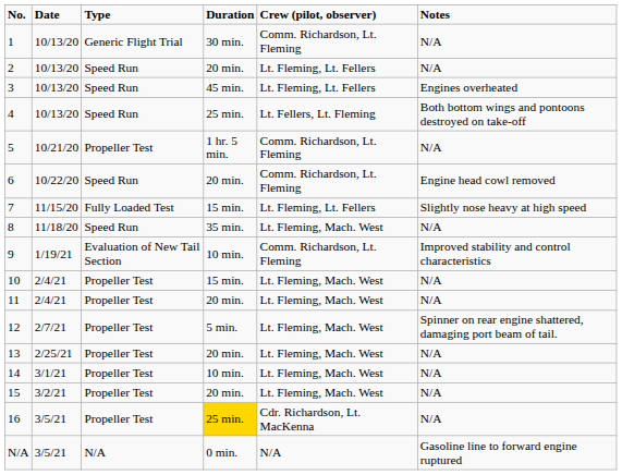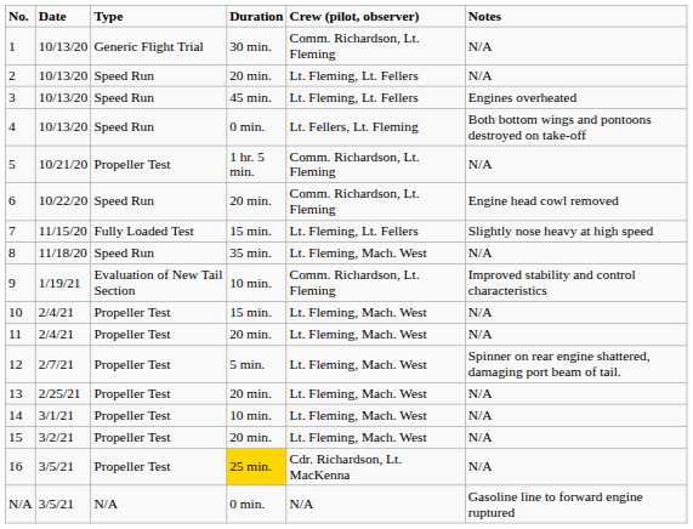 <table class="wikitable">
 <tr>
 <td width="20"><strong>No.</strong></td>
 <td width="40"><strong>Date</strong></td>
 <td width="150"><strong>Type</strong></td>
 <td width="50"><strong>Duration</strong></td>
 <td width="200"><strong>Crew (pilot, observer)</strong></td>
 <td width="250"><strong>Notes</strong></td>
 </tr>
 <tr>
 <td>1</td>
 <td>10/13/20</td>
 <td>Generic Flight Trial</td>
 <td>30 min.</td>
 <td>Comm. Richardson, Lt. Fleming</td>
 <td>N/A</td>
 </tr>
 <tr>
 <td>2</td>
 <td>10/13/20</td>
 <td>Speed Run</td>
 <td>20 min.</td>
 <td>Lt. Fleming, Lt. Fellers</td>
 <td>N/A</td>
 </tr>
 <tr>
 <td>3</td>
 <td>10/13/20</td>
 <td>Speed Run</td>
 <td>45 min.</td>
 <td>Lt. Fleming, Lt. Fellers</td>
 <td>Engines overheated</td>
 </tr>
 <tr>
 <td>4</td>
 <td>10/13/20</td>
 <td>Speed Run</td>
-<td>25 min.</td>
+<td>0 min.</td>
 <td>Lt. Fellers, Lt. Fleming</td>
 <td>Both bottom wings and pontoons destroyed on take-off</td>
 </tr>
 <tr>
 <td>5</td>
 <td>10/21/20</td>
 <td>Propeller Test</td>
 <td>1 hr. 5 min.</td>
 <td>Comm. Richardson, Lt. Fleming</td>
 <td>N/A</td>
 </tr>
 <tr>
 <td>6</td>
 <td>10/22/20</td>
 <td>Speed Run</td>
 <td>20 min.</td>
 <td>Comm. Richardson, Lt. Fleming</td>
 <td>Engine head cowl removed</td>
 </tr>
 <tr>
 <td>7</td>
 <td>11/15/20</td>
 <td>Fully Loaded Test</td>
 <td>15 min.</td>
 <td>Lt. Fleming, Lt. Fellers</td>
 <td>Slightly nose heavy at high speed</td>
 </tr>
 <tr>
 <td>8</td>
 <td>11/18/20</td>
 <td>Speed Run</td>
 <td>35 min.</td>
 <td>Lt. Fleming, Mach. West</td>
 <td>N/A</td>
 </tr>
 <tr>
 <td>9</td>
 <td>1/19/21</td>
 <td>Evaluation of New Tail Section</td>
 <td>10 min.</td>
 <td>Comm. Richardson, Lt. Fleming</td>
 <td>Improved stability and control characteristics</td>
 </tr>
 <tr>
 <td>10</td>
 <td>2/4/21</td>
 <td>Propeller Test</td>
 <td>15 min.</td>
 <td>Lt. Fleming, Mach. West</td>
 <td>N/A</td>
 </tr>
 <tr>
 <td>11</td>
 <td>2/4/21</td>
 <td>Propeller Test</td>
 <td>20 min.</td>
 <td>Lt. Fleming, Mach. West</td>
 <td>N/A</td>
 </tr>
 <tr>
 <td>12</td>
 <td>2/7/21</td>
 <td>Propeller Test</td>
 <td>5 min.</td>
 <td>Lt. Fleming, Mach. West</td>
 <td>Spinner on rear engine shattered, damaging port beam of tail.</td>
 </tr>
 <tr>
 <td>13</td>
 <td>2/25/21</td>
 <td>Propeller Test</td>
 <td>20 min.</td>
 <td>Lt. Fleming, Mach. West</td>
 <td>N/A</td>
 </tr>
 <tr>
 <td>14</td>
 <td>3/1/21</td>
 <td>Propeller Test</td>
 <td>10 min.</td>
 <td>Lt. Fleming, Mach. West</td>
 <td>N/A</td>
 </tr>
 <tr>
 <td>15</td>
 <td>3/2/21</td>
 <td>Propeller Test</td>
 <td>20 min.</td>
 <td>Lt. Fleming, Mach. West</td>
 <td>N/A</td>
 </tr>
 <tr>
 <td>16</td>
 <td>3/5/21</td>
 <td>Propeller Test</td>
 <td style="background: gold;">25 min.</td>
 <td>Cdr. Richardson, Lt. MacKenna</td>
 <td>N/A</td>
 </tr>
 <tr>
 <td>N/A</td>
 <td>3/5/21</td>
 <td>N/A</td>
 <td>0 min.</td>
 <td>N/A</td>
 <td>Gasoline line to forward engine ruptured</td>
 </tr>
 </table>
